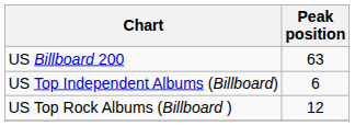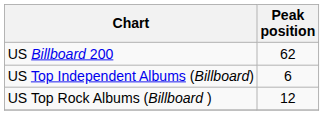 <table class="wikitable sortable">
 <tr>
 <th>Chart</th>
 <th>Peak<br>position</th>
 </tr>
 <tr>
 <td>US <a href='#'><em>Billboard</em> 200</a></td>
-<td align="center">63</td>
+<td align="center">62</td>
 </tr>
 <tr>
 <td>US <a href='#'>Top Independent Albums</a> (<em>Billboard</em>)</td>
 <td align="center">6</td>
 </tr>
 <tr>
 <td>US Top Rock Albums (<em>Billboard</em> )</td>
 <td align="center">12</td>
 </tr>
 <tr>
 </tr>
 </table>
